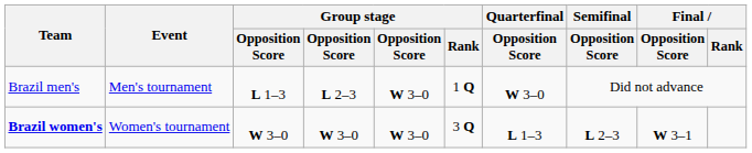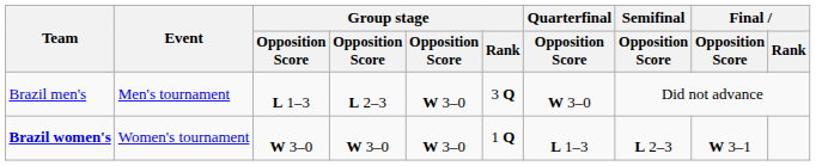 <table class="wikitable" style="font-size:90%">
 <tr>
 <th rowspan=2>Team</th>
 <th rowspan=2>Event</th>
 <th colspan=4>Group stage</th>
 <th>Quarterfinal</th>
 <th>Semifinal</th>
 <th colspan=2>Final / </th>
 </tr>
 <tr style="font-size:95%">
 <th>Opposition<br>Score</th>
 <th>Opposition<br>Score</th>
 <th>Opposition<br>Score</th>
 <th>Rank</th>
 <th>Opposition<br>Score</th>
 <th>Opposition<br>Score</th>
 <th>Opposition<br>Score</th>
 <th>Rank</th>
 </tr>
 <tr align=center>
 <td align=left><a href='#'>Brazil men's</a></td>
 <td align=left><a href='#'>Men's tournament</a></td>
 <td><br><strong>L</strong> 1–3</td>
 <td><br><strong>L</strong> 2–3</td>
 <td><br><strong>W</strong> 3–0</td>
-<td>1 <strong>Q</strong></td>
+<td>3 <strong>Q</strong></td>
 <td><br><strong>W</strong> 3–0</td>
 <td colspan=3>Did not advance</td>
 </tr>
 <tr align=center>
 <td align=left><strong><a href='#'>Brazil women's</a></strong></td>
 <td align=left><a href='#'>Women's tournament</a></td>
 <td><br><strong>W</strong> 3–0</td>
 <td><br><strong>W</strong> 3–0</td>
 <td><br><strong>W</strong> 3–0</td>
-<td>3 <strong>Q</strong></td>
+<td>1 <strong>Q</strong></td>
 <td><br><strong>L</strong> 1–3</td>
 <td><br><strong>L</strong> 2–3</td>
 <td><br><strong>W</strong> 3–1</td>
 <td></td>
 </tr>
 </table>
